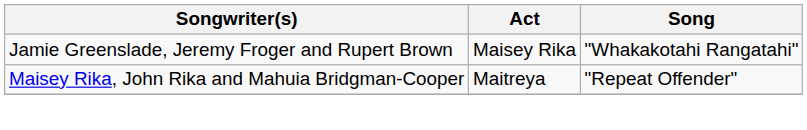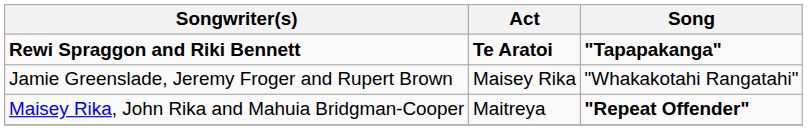 <table class="wikitable">
 <tr>
 <th>Songwriter(s)</th>
 <th>Act</th>
 <th>Song</th>
+</tr>
+<tr>
+<td><strong>Rewi Spraggon and Riki Bennett</strong></td>
+<td><strong>Te Aratoi</strong></td>
+<td><strong>"Tapapakanga"</strong></td>
 </tr>
 <tr>
 <td>Jamie Greenslade, Jeremy Froger and Rupert Brown</td>
 <td>Maisey Rika</td>
 <td>"Whakakotahi Rangatahi"</td>
 </tr>
 <tr>
 <td><a href='#'>Maisey Rika</a>, John Rika and Mahuia Bridgman-Cooper</td>
 <td>Maitreya</td>
-<td>"Repeat Offender"</td>
+<td><strong>"Repeat Offender"</strong></td>
 </tr>
 <tr>
 </tr>
 </table>
